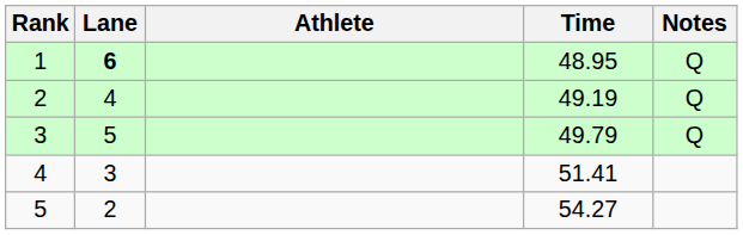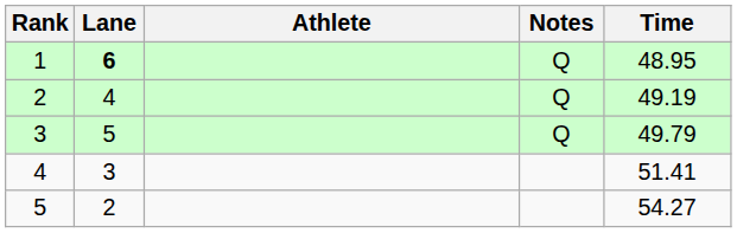 <table class="wikitable sortable" style="text-align:center">
 <tr>
 <th width=40>Rank</th>
 <th width=40>Lane</th>
 <th width=250>Athlete</th>
+<th width=50>Notes</th>
 <th width=80>Time</th>
-<th width=50>Notes</th>
 </tr>
 <tr style="background:#cfc;">
 <td>1</td>
 <td><strong>6</strong></td>
 <td align=left></td>
+<td>Q</td>
 <td>48.95</td>
-<td>Q</td>
 </tr>
 <tr style="background:#cfc;">
 <td>2</td>
 <td>4</td>
 <td align=left></td>
+<td>Q</td>
 <td>49.19</td>
-<td>Q</td>
 </tr>
 <tr style="background:#cfc;">
 <td>3</td>
 <td>5</td>
 <td align=left></td>
+<td>Q</td>
 <td>49.79</td>
-<td>Q</td>
 </tr>
 <tr>
 <td>4</td>
 <td>3</td>
 <td align=left></td>
+<td></td>
 <td>51.41</td>
-<td></td>
 </tr>
 <tr>
 <td>5</td>
 <td>2</td>
 <td align=left></td>
+<td></td>
 <td>54.27</td>
-<td></td>
 </tr>
 </table>
